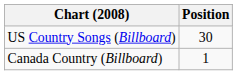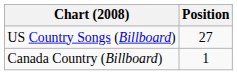 <table class="wikitable sortable">
 <tr>
 <th scope="col">Chart (2008)</th>
 <th scope="col">Position</th>
 </tr>
 <tr>
 <td>US <a href='#'>Country Songs</a> (<em><a href='#'>Billboard</a></em>)</td>
-<td align="center">30</td>
+<td align="center">27</td>
 </tr>
 <tr>
 <td>Canada Country (<em>Billboard</em>)</td>
 <td align="center">1</td>
 </tr>
 </table>
